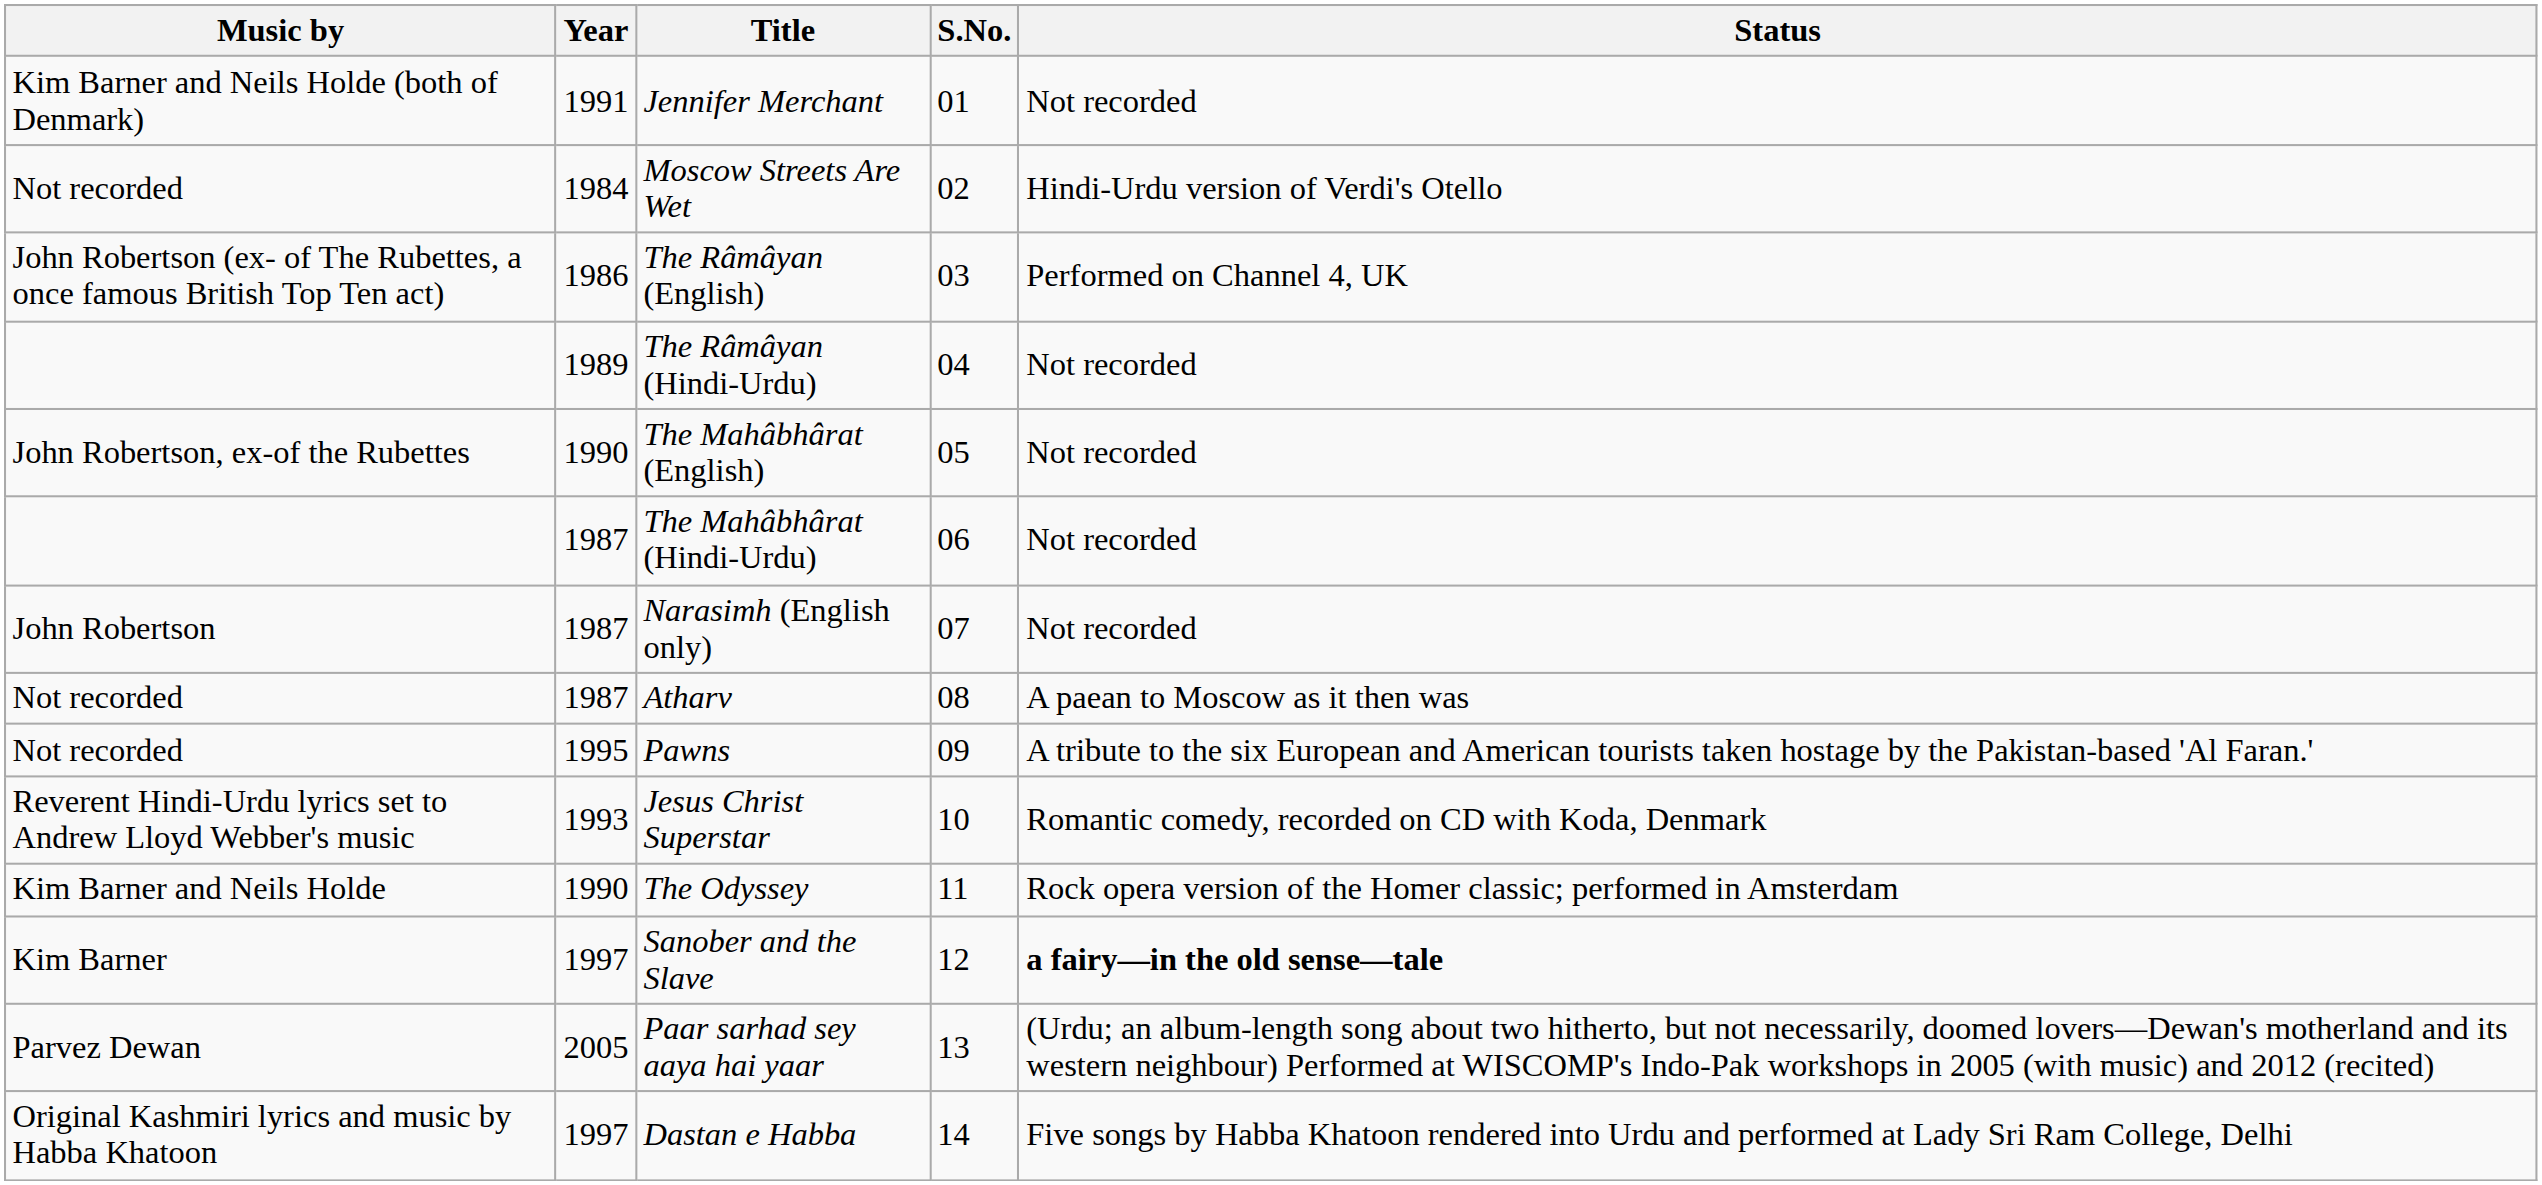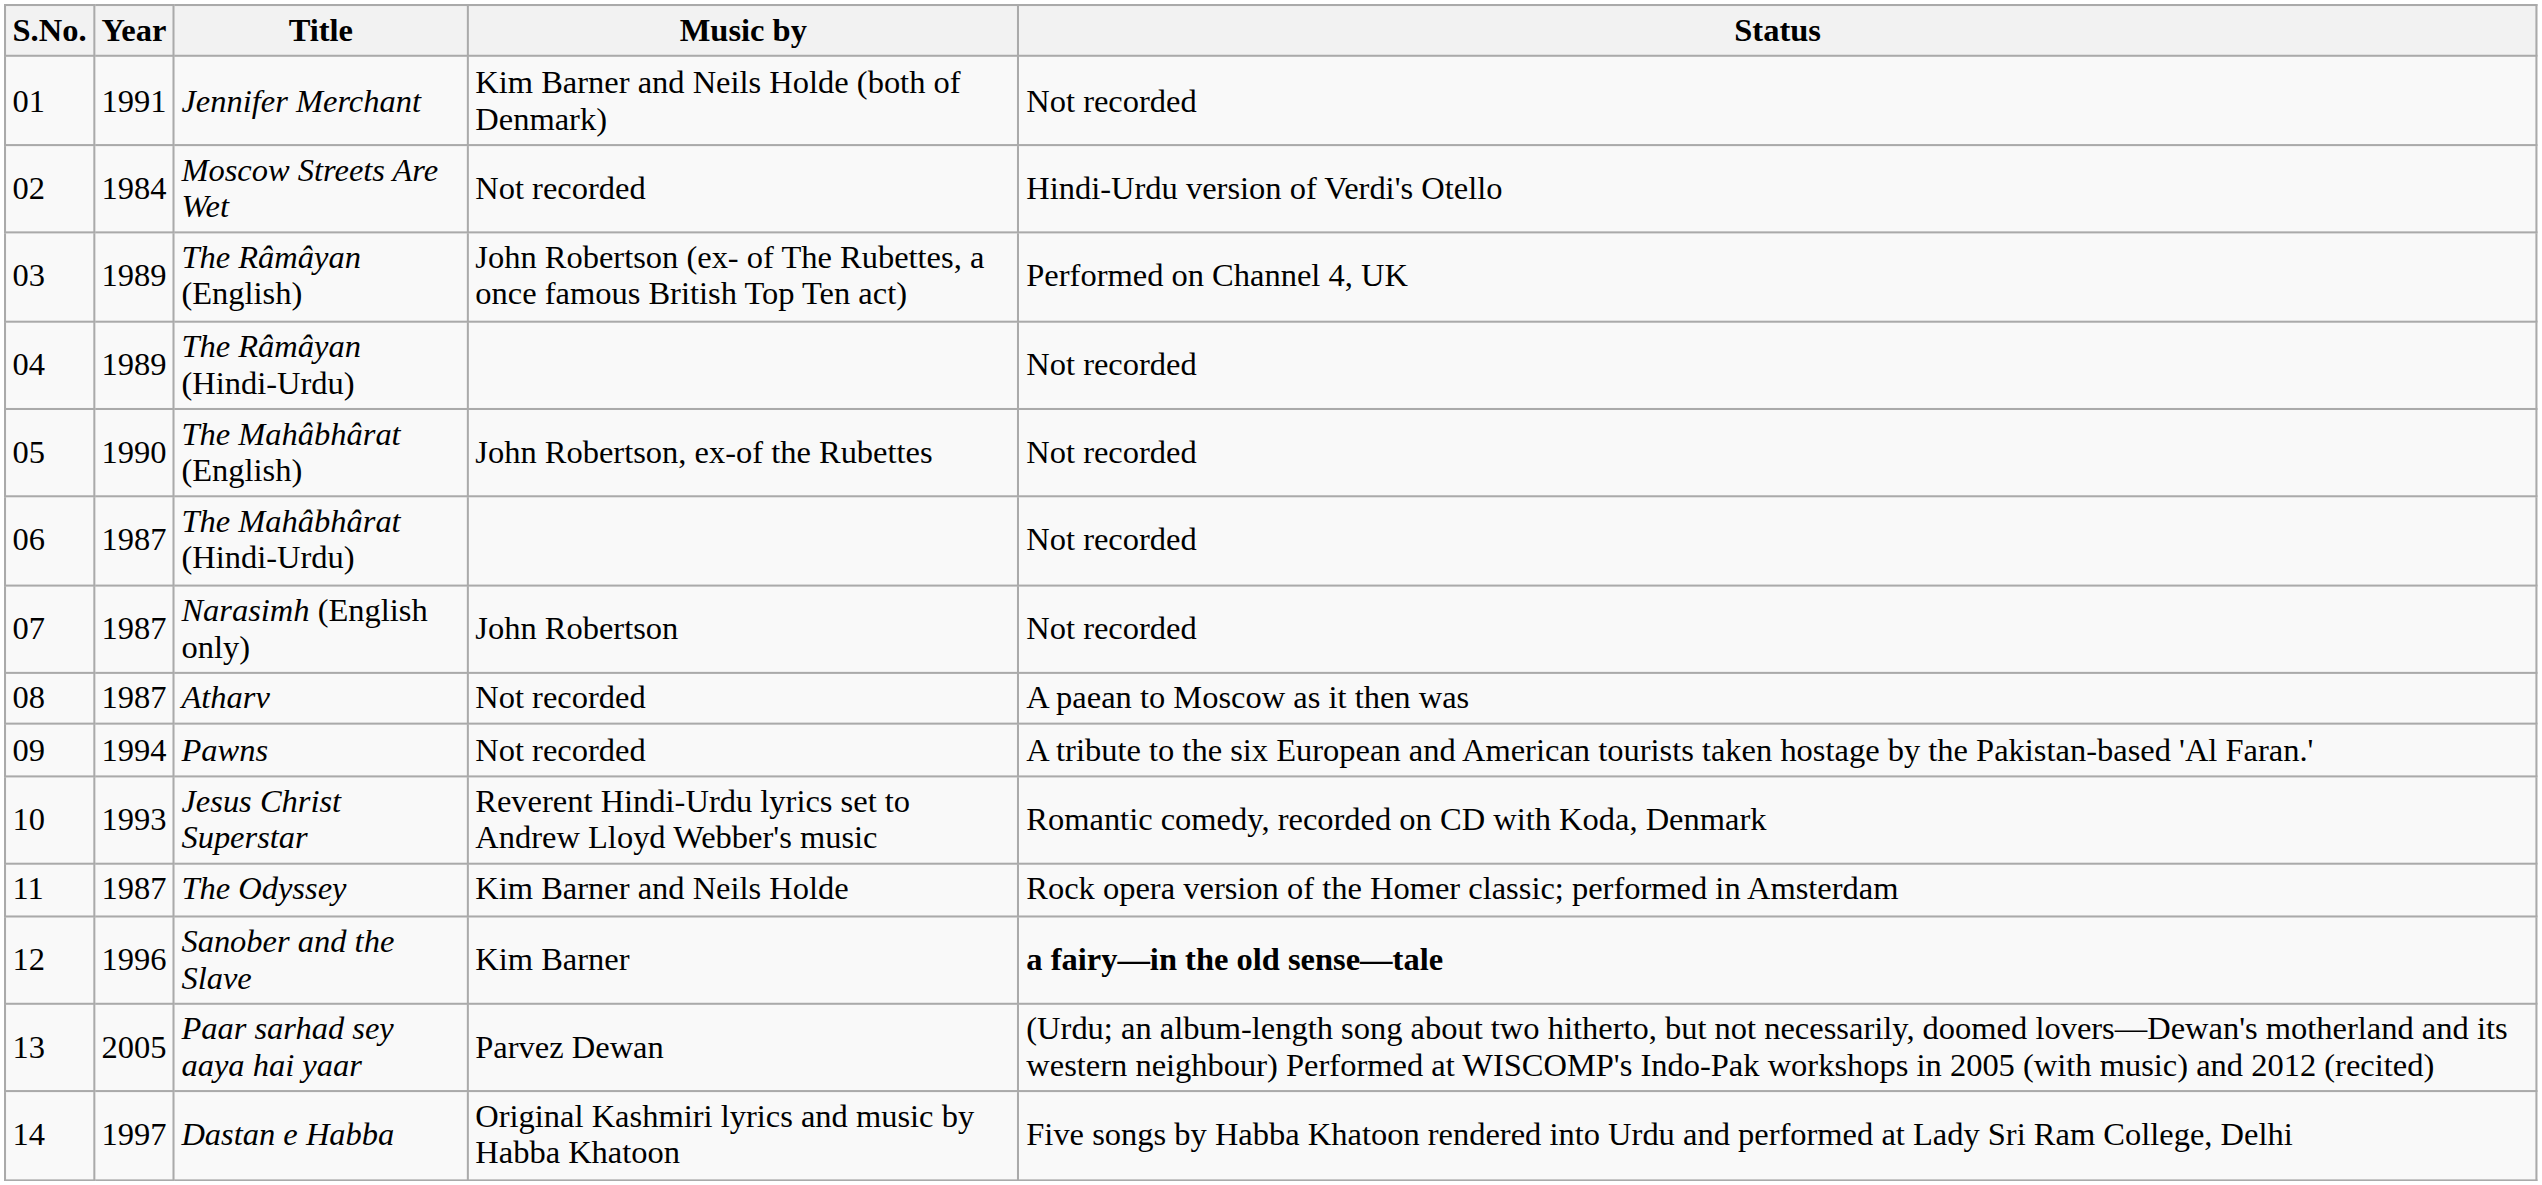 <table class="wikitable">
 <tr>
-<th>Music by</th>
+<th>S.No.</th>
 <th>Year</th>
 <th>Title</th>
-<th>S.No.</th>
+<th>Music by</th>
 <th>Status</th>
 </tr>
 <tr>
-<td>Kim Barner and Neils Holde (both of Denmark)</td>
+<td>01</td>
 <td>1991</td>
 <td><em>Jennifer Merchant</em></td>
-<td>01</td>
+<td>Kim Barner and Neils Holde (both of Denmark)</td>
 <td>Not recorded</td>
 </tr>
 <tr>
-<td>Not recorded</td>
+<td>02</td>
 <td>1984</td>
 <td><em>Moscow Streets Are Wet</em></td>
-<td>02</td>
+<td>Not recorded</td>
 <td>Hindi-Urdu version of Verdi's Otello</td>
 </tr>
 <tr>
+<td>03</td>
+<td>1989</td>
+<td><em>The Râmâyan</em> (English)</td>
 <td>John Robertson (ex- of The Rubettes, a once famous British Top Ten act)</td>
-<td>1986</td>
-<td><em>The Râmâyan</em> (English)</td>
-<td>03</td>
 <td>Performed on Channel 4, UK</td>
 </tr>
 <tr>
-<td></td>
+<td>04</td>
 <td>1989</td>
 <td><em>The Râmâyan</em> (Hindi-Urdu)</td>
-<td>04</td>
+<td></td>
 <td>Not recorded</td>
 </tr>
 <tr>
-<td>John Robertson, ex-of the Rubettes</td>
+<td>05</td>
 <td>1990</td>
 <td><em>The Mahâbhârat</em> (English)</td>
-<td>05</td>
+<td>John Robertson, ex-of the Rubettes</td>
 <td>Not recorded</td>
 </tr>
 <tr>
-<td></td>
+<td>06</td>
 <td>1987</td>
 <td><em>The Mahâbhârat</em> (Hindi-Urdu)</td>
-<td>06</td>
+<td></td>
 <td>Not recorded</td>
 </tr>
 <tr>
-<td>John Robertson</td>
+<td>07</td>
 <td>1987</td>
 <td><em>Narasimh</em> (English only)</td>
-<td>07</td>
+<td>John Robertson</td>
 <td>Not recorded</td>
 </tr>
 <tr>
-<td>Not recorded</td>
+<td>08</td>
 <td>1987</td>
 <td><em>Atharv</em></td>
-<td>08</td>
+<td>Not recorded</td>
 <td>A paean to Moscow as it then was</td>
 </tr>
 <tr>
+<td>09</td>
+<td>1994</td>
+<td><em>Pawns</em></td>
 <td>Not recorded</td>
-<td>1995</td>
-<td><em>Pawns</em></td>
-<td>09</td>
 <td>A tribute to the six European and American tourists taken hostage by the Pakistan-based 'Al Faran.'</td>
 </tr>
 <tr>
-<td>Reverent Hindi-Urdu lyrics set to Andrew Lloyd Webber's music</td>
+<td>10</td>
 <td>1993</td>
 <td><em>Jesus Christ Superstar</em></td>
-<td>10</td>
+<td>Reverent Hindi-Urdu lyrics set to Andrew Lloyd Webber's music</td>
 <td>Romantic comedy, recorded on CD with Koda, Denmark</td>
 </tr>
 <tr>
+<td>11</td>
+<td>1987</td>
+<td><em>The Odyssey</em></td>
 <td>Kim Barner and Neils Holde</td>
-<td>1990</td>
-<td><em>The Odyssey</em></td>
-<td>11</td>
 <td>Rock opera version of the Homer classic; performed in Amsterdam</td>
 </tr>
 <tr>
+<td>12</td>
+<td>1996</td>
+<td><em>Sanober and the Slave</em></td>
 <td>Kim Barner</td>
-<td>1997</td>
-<td><em>Sanober and the Slave</em></td>
-<td>12</td>
 <td><strong>a fairy—in the old sense—tale</strong></td>
 </tr>
 <tr>
-<td>Parvez Dewan</td>
+<td>13</td>
 <td>2005</td>
 <td><em>Paar sarhad sey aaya hai yaar</em></td>
-<td>13</td>
+<td>Parvez Dewan</td>
 <td>(Urdu; an album-length song about two hitherto, but not necessarily, doomed lovers—Dewan's motherland and its western neighbour) Performed at WISCOMP's Indo-Pak workshops in 2005 (with music) and 2012 (recited)</td>
 </tr>
 <tr>
-<td>Original Kashmiri lyrics and music by Habba Khatoon</td>
+<td>14</td>
 <td>1997</td>
 <td><em>Dastan e Habba</em></td>
-<td>14</td>
+<td>Original Kashmiri lyrics and music by Habba Khatoon</td>
 <td>Five songs by Habba Khatoon rendered into Urdu and performed at Lady Sri Ram College, Delhi</td>
 </tr>
 </table>
